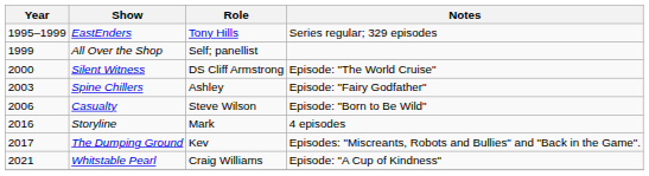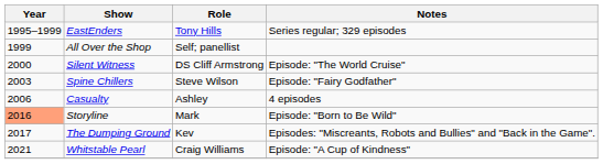 <table class="wikitable" style="font-size: 90%;">
 <tr>
 <th>Year</th>
 <th>Show</th>
 <th>Role</th>
 <th>Notes</th>
 </tr>
 <tr>
 <td rowspan="1">1995–1999</td>
 <td><em><a href='#'>EastEnders</a></em></td>
 <td><a href='#'>Tony Hills</a></td>
 <td>Series regular; 329 episodes</td>
 </tr>
 <tr>
 <td rowspan="1">1999</td>
 <td><em>All Over the Shop</em></td>
 <td>Self; panellist</td>
 <td></td>
 </tr>
 <tr>
 <td rowspan="1">2000</td>
 <td><em><a href='#'>Silent Witness</a></em></td>
 <td>DS Cliff Armstrong</td>
 <td>Episode: "The World Cruise"</td>
 </tr>
 <tr>
 <td rowspan="1">2003</td>
 <td><em><a href='#'>Spine Chillers</a></em></td>
-<td>Ashley</td>
+<td>Steve Wilson</td>
 <td>Episode: "Fairy Godfather"</td>
 </tr>
 <tr>
 <td rowspan="1">2006</td>
 <td><em><a href='#'>Casualty</a></em></td>
-<td>Steve Wilson</td>
-<td>Episode: "Born to Be Wild"</td>
+<td>Ashley</td>
+<td>4 episodes</td>
 </tr>
 <tr>
-<td>2016</td>
+<td style="background: lightsalmon;">2016</td>
 <td><em>Storyline</em></td>
 <td>Mark</td>
-<td>4 episodes</td>
+<td>Episode: "Born to Be Wild"</td>
 </tr>
 <tr>
 <td>2017</td>
 <td><em><a href='#'>The Dumping Ground</a></em></td>
 <td>Kev</td>
 <td>Episodes: "Miscreants, Robots and Bullies" and "Back in the Game".</td>
 </tr>
 <tr>
 <td>2021</td>
 <td><em><a href='#'>Whitstable Pearl</a></em></td>
 <td>Craig Williams</td>
 <td>Episode: "A Cup of Kindness"</td>
 </tr>
 <tr>
 </tr>
 </table>
